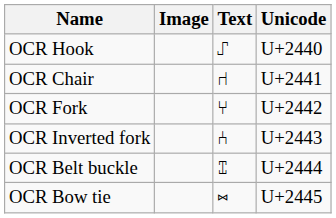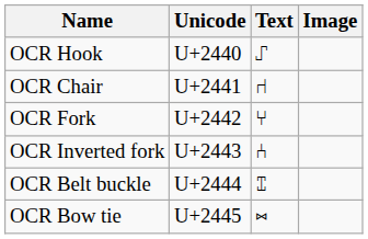 <table class="wikitable sortable">
 <tr>
 <th>Name</th>
+<th>Unicode</th>
+<th>Text</th>
 <th align="center">Image</th>
-<th>Text</th>
-<th>Unicode</th>
 </tr>
 <tr>
 <td>OCR Hook</td>
+<td>U+2440</td>
+<td>⑀</td>
 <td align="center"></td>
-<td>⑀</td>
-<td>U+2440</td>
 </tr>
 <tr>
 <td>OCR Chair</td>
+<td>U+2441</td>
+<td>⑁</td>
 <td align="center"></td>
-<td>⑁</td>
-<td>U+2441</td>
 </tr>
 <tr>
 <td>OCR Fork</td>
+<td>U+2442</td>
+<td>⑂</td>
 <td align="center"></td>
-<td>⑂</td>
-<td>U+2442</td>
 </tr>
 <tr>
 <td>OCR Inverted fork</td>
+<td>U+2443</td>
+<td>⑃</td>
 <td align="center"><strong></strong></td>
-<td>⑃</td>
-<td>U+2443</td>
 </tr>
 <tr>
 <td>OCR Belt buckle</td>
+<td>U+2444</td>
+<td>⑄</td>
 <td align="center"><strong></strong></td>
-<td>⑄</td>
-<td>U+2444</td>
 </tr>
 <tr>
 <td>OCR Bow tie</td>
+<td>U+2445</td>
+<td>⑅</td>
 <td align="center"><strong></strong></td>
-<td>⑅</td>
-<td>U+2445</td>
 </tr>
 </table>
